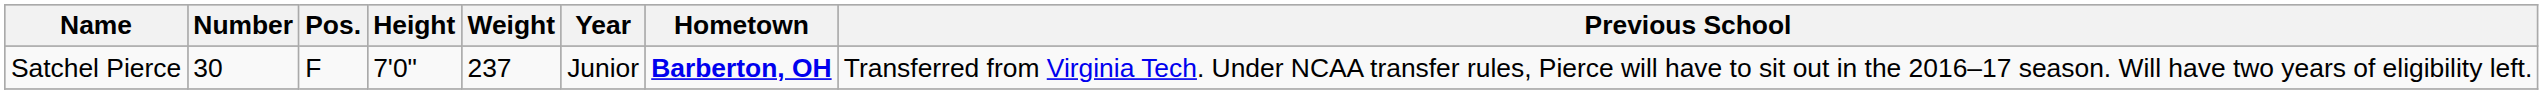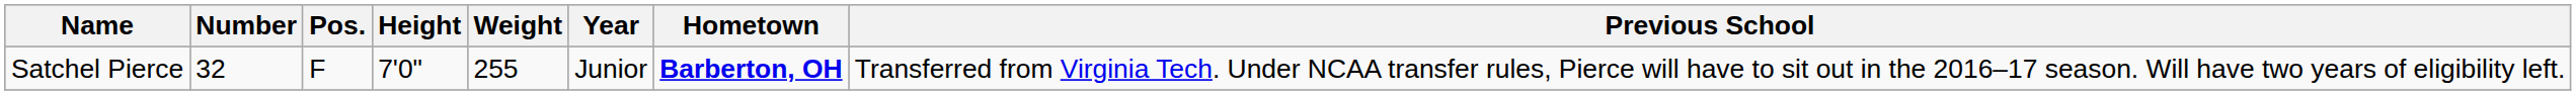 <table class="wikitable sortable" border="1">
 <tr>
 <th>Name</th>
 <th>Number</th>
 <th>Pos.</th>
 <th>Height</th>
 <th>Weight</th>
 <th>Year</th>
 <th>Hometown</th>
 <th class="unsortable">Previous School</th>
 </tr>
 <tr>
 <td>Satchel Pierce</td>
-<td>30</td>
+<td>32</td>
 <td>F</td>
 <td>7'0"</td>
-<td>237</td>
+<td>255</td>
 <td>Junior</td>
 <td><strong><a href='#'>Barberton, OH</a></strong></td>
 <td>Transferred from <a href='#'>Virginia Tech</a>. Under NCAA transfer rules, Pierce will have to sit out in the 2016–17 season. Will have two years of eligibility left.</td>
 </tr>
 </table>
